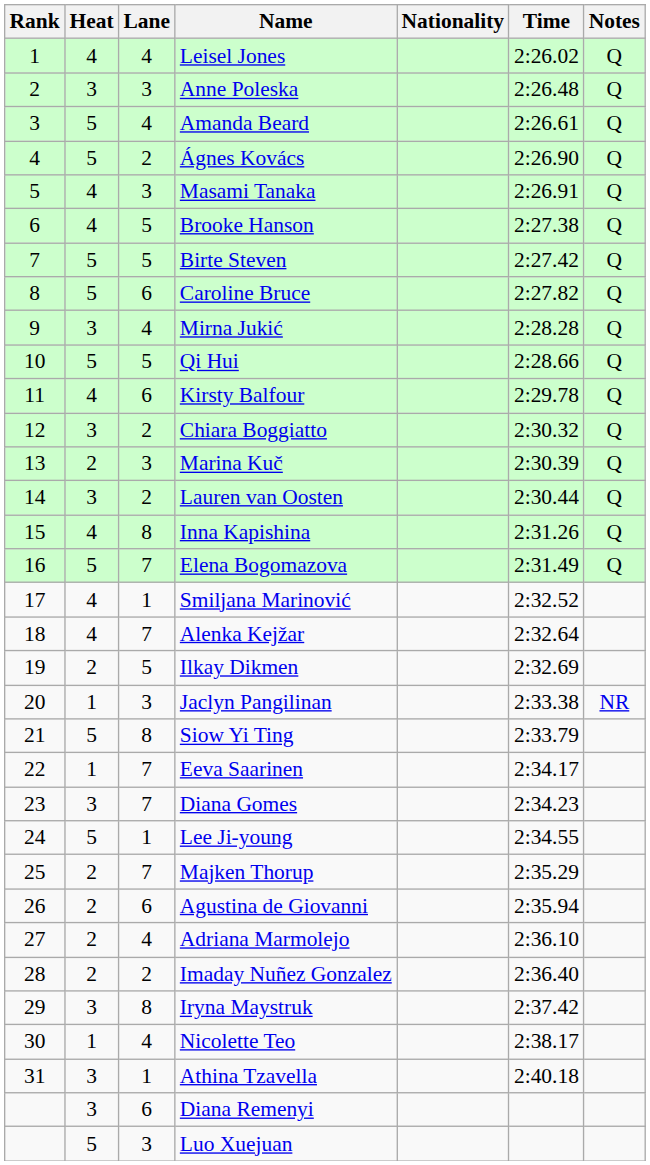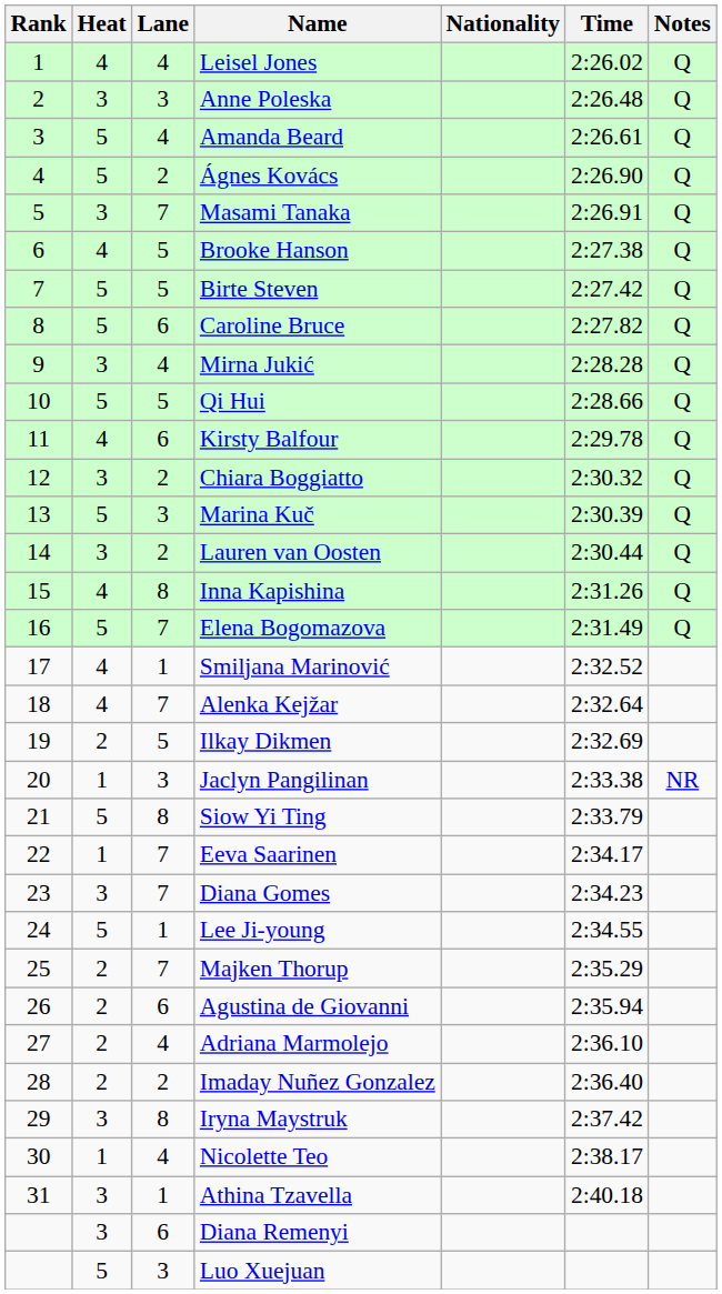 <table class="wikitable sortable" style="text-align:center">
 <tr>
 <th>Rank</th>
 <th>Heat</th>
 <th>Lane</th>
 <th>Name</th>
 <th>Nationality</th>
 <th>Time</th>
 <th>Notes</th>
 </tr>
 <tr bgcolor=#ccffcc>
 <td>1</td>
 <td>4</td>
 <td>4</td>
 <td align=left><a href='#'>Leisel Jones</a></td>
 <td align=left></td>
 <td>2:26.02</td>
 <td>Q</td>
 </tr>
 <tr bgcolor=#ccffcc>
 <td>2</td>
 <td>3</td>
 <td>3</td>
 <td align=left><a href='#'>Anne Poleska</a></td>
 <td align=left></td>
 <td>2:26.48</td>
 <td>Q</td>
 </tr>
 <tr bgcolor=#ccffcc>
 <td>3</td>
 <td>5</td>
 <td>4</td>
 <td align=left><a href='#'>Amanda Beard</a></td>
 <td align=left></td>
 <td>2:26.61</td>
 <td>Q</td>
 </tr>
 <tr bgcolor=#ccffcc>
 <td>4</td>
 <td>5</td>
 <td>2</td>
 <td align=left><a href='#'>Ágnes Kovács</a></td>
 <td align=left></td>
 <td>2:26.90</td>
 <td>Q</td>
 </tr>
 <tr bgcolor=#ccffcc>
 <td>5</td>
-<td>4</td>
 <td>3</td>
+<td>7</td>
 <td align=left><a href='#'>Masami Tanaka</a></td>
 <td align=left></td>
 <td>2:26.91</td>
 <td>Q</td>
 </tr>
 <tr bgcolor=#ccffcc>
 <td>6</td>
 <td>4</td>
 <td>5</td>
 <td align=left><a href='#'>Brooke Hanson</a></td>
 <td align=left></td>
 <td>2:27.38</td>
 <td>Q</td>
 </tr>
 <tr bgcolor=#ccffcc>
 <td>7</td>
 <td>5</td>
 <td>5</td>
 <td align=left><a href='#'>Birte Steven</a></td>
 <td align=left></td>
 <td>2:27.42</td>
 <td>Q</td>
 </tr>
 <tr bgcolor=#ccffcc>
 <td>8</td>
 <td>5</td>
 <td>6</td>
 <td align=left><a href='#'>Caroline Bruce</a></td>
 <td align=left></td>
 <td>2:27.82</td>
 <td>Q</td>
 </tr>
 <tr bgcolor=#ccffcc>
 <td>9</td>
 <td>3</td>
 <td>4</td>
 <td align=left><a href='#'>Mirna Jukić</a></td>
 <td align=left></td>
 <td>2:28.28</td>
 <td>Q</td>
 </tr>
 <tr bgcolor=#ccffcc>
 <td>10</td>
 <td>5</td>
 <td>5</td>
 <td align=left><a href='#'>Qi Hui</a></td>
 <td align=left></td>
 <td>2:28.66</td>
 <td>Q</td>
 </tr>
 <tr bgcolor=#ccffcc>
 <td>11</td>
 <td>4</td>
 <td>6</td>
 <td align=left><a href='#'>Kirsty Balfour</a></td>
 <td align=left></td>
 <td>2:29.78</td>
 <td>Q</td>
 </tr>
 <tr bgcolor=#ccffcc>
 <td>12</td>
 <td>3</td>
 <td>2</td>
 <td align=left><a href='#'>Chiara Boggiatto</a></td>
 <td align=left></td>
 <td>2:30.32</td>
 <td>Q</td>
 </tr>
 <tr bgcolor=#ccffcc>
 <td>13</td>
-<td>2</td>
+<td>5</td>
 <td>3</td>
 <td align=left><a href='#'>Marina Kuč</a></td>
 <td align=left></td>
 <td>2:30.39</td>
 <td>Q</td>
 </tr>
 <tr bgcolor=#ccffcc>
 <td>14</td>
 <td>3</td>
 <td>2</td>
 <td align=left><a href='#'>Lauren van Oosten</a></td>
 <td align=left></td>
 <td>2:30.44</td>
 <td>Q</td>
 </tr>
 <tr bgcolor=#ccffcc>
 <td>15</td>
 <td>4</td>
 <td>8</td>
 <td align=left><a href='#'>Inna Kapishina</a></td>
 <td align=left></td>
 <td>2:31.26</td>
 <td>Q</td>
 </tr>
 <tr bgcolor=#ccffcc>
 <td>16</td>
 <td>5</td>
 <td>7</td>
 <td align=left><a href='#'>Elena Bogomazova</a></td>
 <td align=left></td>
 <td>2:31.49</td>
 <td>Q</td>
 </tr>
 <tr>
 <td>17</td>
 <td>4</td>
 <td>1</td>
 <td align=left><a href='#'>Smiljana Marinović</a></td>
 <td align=left></td>
 <td>2:32.52</td>
 <td></td>
 </tr>
 <tr>
 <td>18</td>
 <td>4</td>
 <td>7</td>
 <td align=left><a href='#'>Alenka Kejžar</a></td>
 <td align=left></td>
 <td>2:32.64</td>
 <td></td>
 </tr>
 <tr>
 <td>19</td>
 <td>2</td>
 <td>5</td>
 <td align=left><a href='#'>Ilkay Dikmen</a></td>
 <td align=left></td>
 <td>2:32.69</td>
 <td></td>
 </tr>
 <tr>
 <td>20</td>
 <td>1</td>
 <td>3</td>
 <td align=left><a href='#'>Jaclyn Pangilinan</a></td>
 <td align=left></td>
 <td>2:33.38</td>
 <td><a href='#'>NR</a></td>
 </tr>
 <tr>
 <td>21</td>
 <td>5</td>
 <td>8</td>
 <td align=left><a href='#'>Siow Yi Ting</a></td>
 <td align=left></td>
 <td>2:33.79</td>
 <td></td>
 </tr>
 <tr>
 <td>22</td>
 <td>1</td>
 <td>7</td>
 <td align=left><a href='#'>Eeva Saarinen</a></td>
 <td align=left></td>
 <td>2:34.17</td>
 <td></td>
 </tr>
 <tr>
 <td>23</td>
 <td>3</td>
 <td>7</td>
 <td align=left><a href='#'>Diana Gomes</a></td>
 <td align=left></td>
 <td>2:34.23</td>
 <td></td>
 </tr>
 <tr>
 <td>24</td>
 <td>5</td>
 <td>1</td>
 <td align=left><a href='#'>Lee Ji-young</a></td>
 <td align=left></td>
 <td>2:34.55</td>
 <td></td>
 </tr>
 <tr>
 <td>25</td>
 <td>2</td>
 <td>7</td>
 <td align=left><a href='#'>Majken Thorup</a></td>
 <td align=left></td>
 <td>2:35.29</td>
 <td></td>
 </tr>
 <tr>
 <td>26</td>
 <td>2</td>
 <td>6</td>
 <td align=left><a href='#'>Agustina de Giovanni</a></td>
 <td align=left></td>
 <td>2:35.94</td>
 <td></td>
 </tr>
 <tr>
 <td>27</td>
 <td>2</td>
 <td>4</td>
 <td align=left><a href='#'>Adriana Marmolejo</a></td>
 <td align=left></td>
 <td>2:36.10</td>
 <td></td>
 </tr>
 <tr>
 <td>28</td>
 <td>2</td>
 <td>2</td>
 <td align=left><a href='#'>Imaday Nuñez Gonzalez</a></td>
 <td align=left></td>
 <td>2:36.40</td>
 <td></td>
 </tr>
 <tr>
 <td>29</td>
 <td>3</td>
 <td>8</td>
 <td align=left><a href='#'>Iryna Maystruk</a></td>
 <td align=left></td>
 <td>2:37.42</td>
 <td></td>
 </tr>
 <tr>
 <td>30</td>
 <td>1</td>
 <td>4</td>
 <td align=left><a href='#'>Nicolette Teo</a></td>
 <td align=left></td>
 <td>2:38.17</td>
 <td></td>
 </tr>
 <tr>
 <td>31</td>
 <td>3</td>
 <td>1</td>
 <td align=left><a href='#'>Athina Tzavella</a></td>
 <td align=left></td>
 <td>2:40.18</td>
 <td></td>
 </tr>
 <tr>
 <td></td>
 <td>3</td>
 <td>6</td>
 <td align=left><a href='#'>Diana Remenyi</a></td>
 <td align=left></td>
 <td></td>
 <td></td>
 </tr>
 <tr>
 <td></td>
 <td>5</td>
 <td>3</td>
 <td align=left><a href='#'>Luo Xuejuan</a></td>
 <td align=left></td>
 <td></td>
 <td></td>
 </tr>
 </table>
